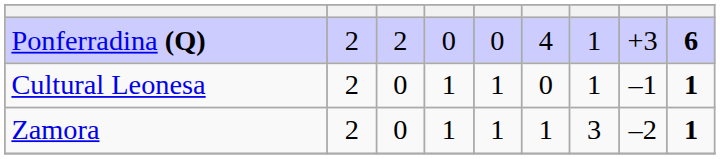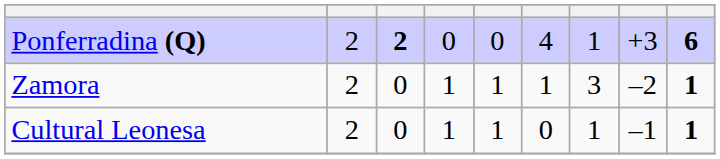 <table class="wikitable" style="text-align: center;">
 <tr>
 <th width="175"></th>
 <th width="20"></th>
 <th width="20"></th>
 <th width="20"></th>
 <th width="20"></th>
 <th width="20"></th>
 <th width="20"></th>
 <th width="20"></th>
 <th width="20"></th>
 </tr>
 <tr bgcolor=#ccccff>
 <td align=left><a href='#'>Ponferradina</a> <strong>(Q)</strong></td>
 <td>2</td>
-<td>2</td>
+<td><strong>2</strong></td>
 <td>0</td>
 <td>0</td>
 <td>4</td>
 <td>1</td>
 <td>+3</td>
 <td><strong>6</strong></td>
+</tr>
+<tr>
+<td align=left><a href='#'>Zamora</a></td>
+<td>2</td>
+<td>0</td>
+<td>1</td>
+<td>1</td>
+<td>1</td>
+<td>3</td>
+<td>–2</td>
+<td><strong>1</strong></td>
 </tr>
 <tr>
 <td align=left><a href='#'>Cultural Leonesa</a></td>
 <td>2</td>
 <td>0</td>
 <td>1</td>
 <td>1</td>
 <td>0</td>
 <td>1</td>
 <td>–1</td>
 <td><strong>1</strong></td>
 </tr>
 <tr>
-<td align=left><a href='#'>Zamora</a></td>
-<td>2</td>
-<td>0</td>
-<td>1</td>
-<td>1</td>
-<td>1</td>
-<td>3</td>
-<td>–2</td>
-<td><strong>1</strong></td>
-</tr>
-<tr>
 </tr>
 </table>
